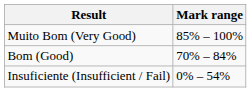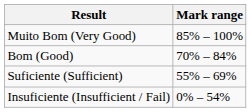 <table class="wikitable">
 <tr>
 <th>Result</th>
 <th>Mark range</th>
 </tr>
 <tr>
 <td>Muito Bom (Very Good)</td>
 <td>85% – 100%</td>
 </tr>
 <tr>
 <td>Bom (Good)</td>
 <td>70% – 84%</td>
 </tr>
 <tr>
+<td>Suficiente (Sufficient)</td>
+<td>55% – 69%</td>
+</tr>
+<tr>
 <td>Insuficiente (Insufficient / Fail)</td>
 <td>0% – 54%</td>
 </tr>
 </table>
